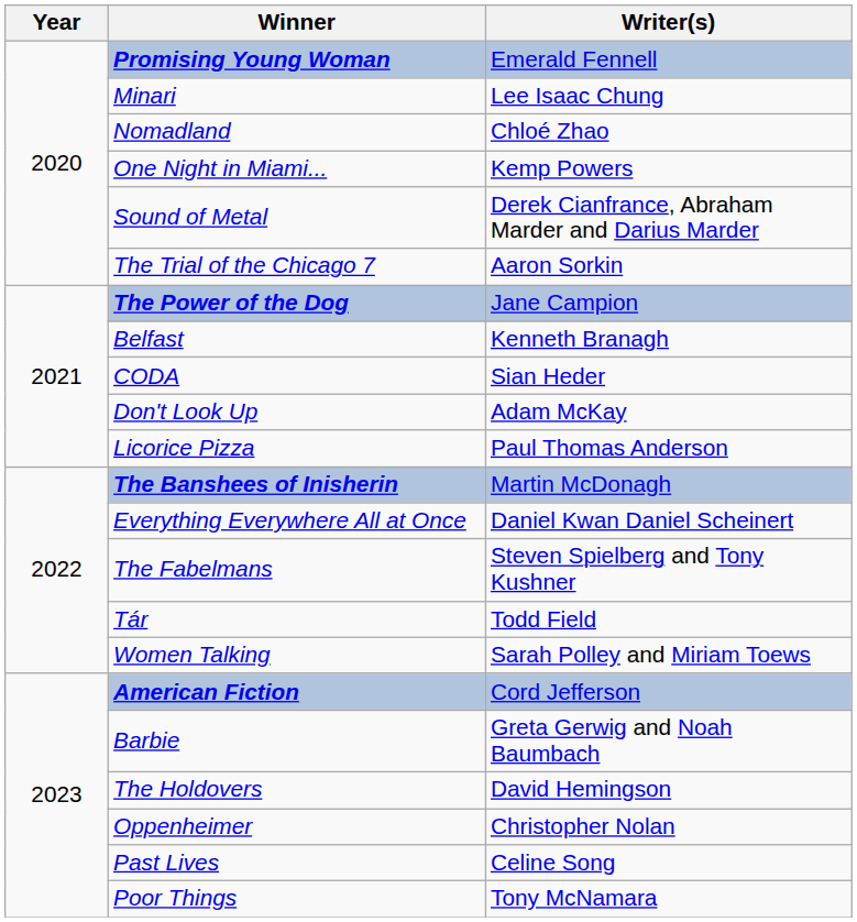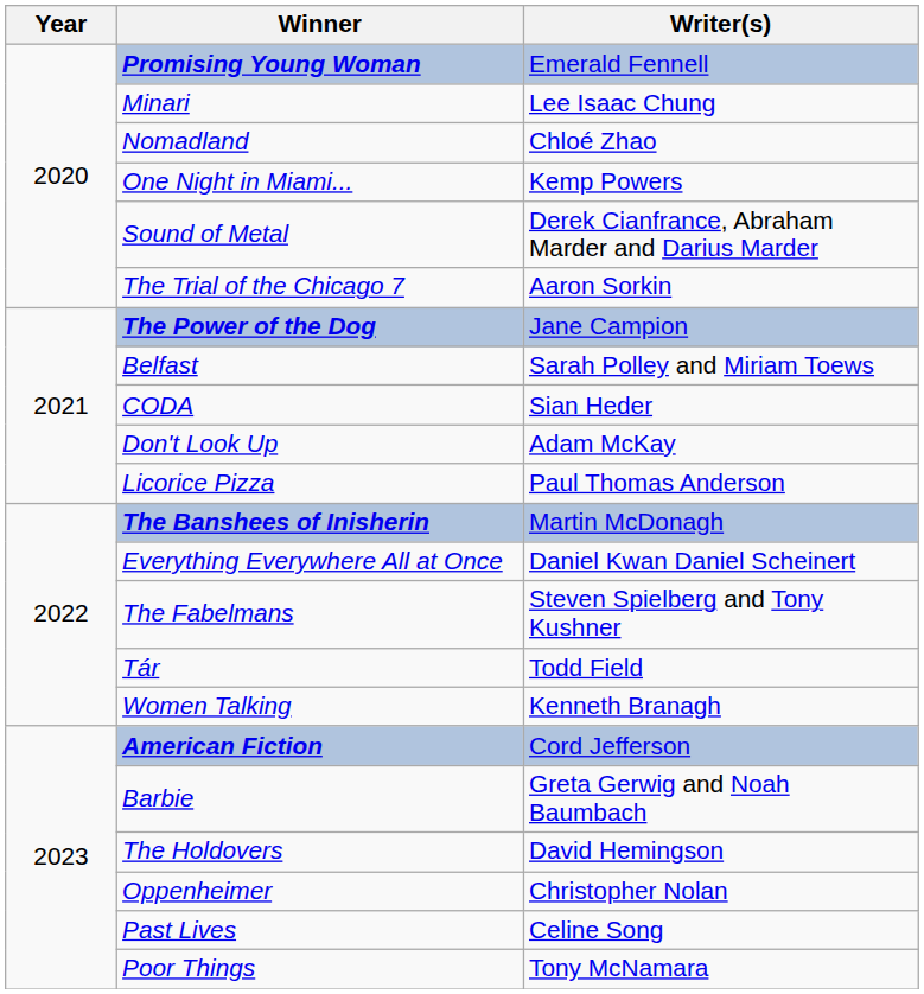 <table class="wikitable" width="95%" cellpadding="5">
 <tr>
 <th width="100"><strong>Year</strong></th>
 <th width="450"><strong>Winner</strong></th>
 <th width="450"><strong>Writer(s)</strong></th>
 </tr>
 <tr>
 <td rowspan="6" style="text-align:center;">2020</td>
 <td style="background:#B0C4DE;"><strong><em><a href='#'>Promising Young Woman</a></em></strong></td>
 <td style="background:#B0C4DE;"><a href='#'>Emerald Fennell</a></td>
 </tr>
 <tr>
 <td><em><a href='#'>Minari</a></em></td>
 <td><a href='#'>Lee Isaac Chung</a></td>
 </tr>
 <tr>
 <td><em><a href='#'>Nomadland</a></em></td>
 <td><a href='#'>Chloé Zhao</a></td>
 </tr>
 <tr>
 <td><em><a href='#'>One Night in Miami...</a></em></td>
 <td><a href='#'>Kemp Powers</a></td>
 </tr>
 <tr>
 <td><em><a href='#'>Sound of Metal</a></em></td>
 <td><a href='#'>Derek Cianfrance</a>, Abraham Marder and <a href='#'>Darius Marder</a></td>
 </tr>
 <tr>
 <td><em><a href='#'>The Trial of the Chicago 7</a></em></td>
 <td><a href='#'>Aaron Sorkin</a></td>
 </tr>
 <tr>
 <td rowspan="5" style="text-align:center;">2021</td>
 <td style="background:#B0C4DE;"><strong><em><a href='#'>The Power of the Dog</a></em></strong></td>
 <td style="background:#B0C4DE;"><a href='#'>Jane Campion</a></td>
 </tr>
 <tr>
 <td><em><a href='#'>Belfast</a></em></td>
-<td><a href='#'>Kenneth Branagh</a></td>
+<td><a href='#'>Sarah Polley</a> and <a href='#'>Miriam Toews</a></td>
 </tr>
 <tr>
 <td><em><a href='#'>CODA</a></em></td>
 <td><a href='#'>Sian Heder</a></td>
 </tr>
 <tr>
 <td><em><a href='#'>Don't Look Up</a></em></td>
 <td><a href='#'>Adam McKay</a></td>
 </tr>
 <tr>
 <td><em><a href='#'>Licorice Pizza</a></em></td>
 <td><a href='#'>Paul Thomas Anderson</a></td>
 </tr>
 <tr>
 <td rowspan="5" style="text-align:center;">2022</td>
 <td style="background:#B0C4DE;"><strong><em><a href='#'>The Banshees of Inisherin</a></em></strong></td>
 <td style="background:#B0C4DE;"><a href='#'>Martin McDonagh</a></td>
 </tr>
 <tr>
 <td><em><a href='#'>Everything Everywhere All at Once</a></em></td>
 <td><a href='#'>Daniel Kwan Daniel Scheinert</a></td>
 </tr>
 <tr>
 <td><em><a href='#'>The Fabelmans</a></em></td>
 <td><a href='#'>Steven Spielberg</a> and <a href='#'>Tony Kushner</a></td>
 </tr>
 <tr>
 <td><em><a href='#'>Tár</a></em></td>
 <td><a href='#'>Todd Field</a></td>
 </tr>
 <tr>
 <td><em><a href='#'>Women Talking</a></em></td>
-<td><a href='#'>Sarah Polley</a> and <a href='#'>Miriam Toews</a></td>
+<td><a href='#'>Kenneth Branagh</a></td>
 </tr>
 <tr>
 <td rowspan="6" style="text-align:center;">2023</td>
 <td style="background:#B0C4DE;"><strong><em><a href='#'>American Fiction</a></em></strong></td>
 <td style="background:#B0C4DE;"><a href='#'>Cord Jefferson</a></td>
 </tr>
 <tr>
 <td><em><a href='#'>Barbie</a></em></td>
 <td><a href='#'>Greta Gerwig</a> and <a href='#'>Noah Baumbach</a></td>
 </tr>
 <tr>
 <td><em><a href='#'>The Holdovers</a></em></td>
 <td><a href='#'>David Hemingson</a></td>
 </tr>
 <tr>
 <td><em><a href='#'>Oppenheimer</a></em></td>
 <td><a href='#'>Christopher Nolan</a></td>
 </tr>
 <tr>
 <td><em><a href='#'>Past Lives</a></em></td>
 <td><a href='#'>Celine Song</a></td>
 </tr>
 <tr>
 <td><em><a href='#'>Poor Things</a></em></td>
 <td><a href='#'>Tony McNamara</a></td>
 </tr>
 </table>
